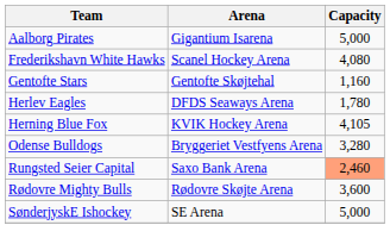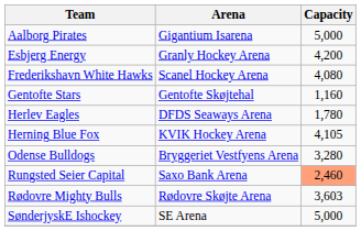 <table class="wikitable">
 <tr>
 <th>Team</th>
 <th>Arena</th>
 <th>Capacity</th>
 </tr>
 <tr>
 <td><a href='#'>Aalborg Pirates</a></td>
 <td><a href='#'>Gigantium Isarena</a></td>
 <td style="text-align:center;">5,000</td>
+</tr>
+<tr>
+<td><a href='#'>Esbjerg Energy</a></td>
+<td><a href='#'>Granly Hockey Arena</a></td>
+<td style="text-align:center;">4,200</td>
 </tr>
 <tr>
 <td><a href='#'>Frederikshavn White Hawks</a></td>
 <td><a href='#'>Scanel Hockey Arena</a></td>
 <td style="text-align:center;">4,080</td>
 </tr>
 <tr>
 <td><a href='#'>Gentofte Stars</a></td>
 <td><a href='#'>Gentofte Skøjtehal</a></td>
 <td style="text-align:center;">1,160</td>
 </tr>
 <tr>
 <td><a href='#'>Herlev Eagles</a></td>
 <td><a href='#'>DFDS Seaways Arena</a></td>
 <td style="text-align:center;">1,780</td>
 </tr>
 <tr>
 <td><a href='#'>Herning Blue Fox</a></td>
 <td><a href='#'>KVIK Hockey Arena</a></td>
 <td style="text-align:center;">4,105</td>
 </tr>
 <tr>
 <td><a href='#'>Odense Bulldogs</a></td>
 <td><a href='#'>Bryggeriet Vestfyens Arena</a></td>
 <td style="text-align:center;">3,280</td>
 </tr>
 <tr>
 <td><a href='#'>Rungsted Seier Capital</a></td>
 <td><a href='#'>Saxo Bank Arena</a></td>
 <td style="background: lightsalmon; text-align:center;">2,460</td>
 </tr>
 <tr>
 <td><a href='#'>Rødovre Mighty Bulls</a></td>
 <td><a href='#'>Rødovre Skøjte Arena</a></td>
-<td style="text-align:center;">3,600</td>
+<td style="text-align:center;">3,603</td>
 </tr>
 <tr>
 <td><a href='#'>SønderjyskE Ishockey</a></td>
 <td>SE Arena</td>
 <td style="text-align:center;">5,000</td>
 </tr>
 <tr>
 </tr>
 </table>
